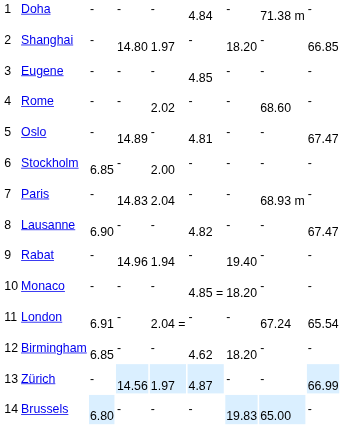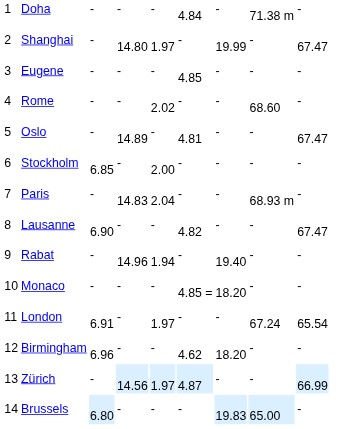 <table>
 <tr>
 <td>1</td>
 <td align=left><a href='#'>Doha</a></td>
 <td>-</td>
 <td>-</td>
 <td>-</td>
 <td><br>4.84 </td>
 <td>-</td>
 <td><br>71.38 m   </td>
 <td>-</td>
 </tr>
 <tr>
 <td>2</td>
 <td align=left><a href='#'>Shanghai</a></td>
 <td>-</td>
 <td><br>14.80 </td>
 <td><br>1.97 </td>
 <td>-</td>
-<td><br> 18.20</td>
+<td><br>19.99 </td>
 <td>-</td>
-<td><br>66.85  </td>
+<td><br>67.47  </td>
 </tr>
 <tr>
 <td>3</td>
 <td align=left><a href='#'>Eugene</a></td>
 <td>-</td>
 <td>-</td>
 <td>-</td>
 <td><br>4.85 </td>
 <td>-</td>
 <td>-</td>
 <td>-</td>
 </tr>
 <tr>
 <td>4</td>
 <td align=left><a href='#'>Rome</a></td>
 <td>-</td>
 <td>-</td>
 <td><br>2.02 </td>
 <td>-</td>
 <td>-</td>
 <td><br>68.60 </td>
 <td>-</td>
 </tr>
 <tr>
 <td>5</td>
 <td align=left><a href='#'>Oslo</a></td>
 <td>-</td>
 <td><br>14.89 </td>
 <td>-</td>
 <td><br>4.81</td>
 <td>-</td>
 <td>-</td>
 <td><br>67.47  </td>
 </tr>
 <tr>
 <td>6</td>
 <td align=left><a href='#'>Stockholm</a></td>
 <td><br> 6.85 </td>
 <td>-</td>
 <td><br>2.00 </td>
 <td>-</td>
 <td>-</td>
 <td>-</td>
 <td>-</td>
 </tr>
 <tr>
 <td>7</td>
 <td align=left><a href='#'>Paris</a></td>
 <td>-</td>
 <td><br>14.83 </td>
 <td><br>2.04  </td>
 <td>-</td>
 <td>-</td>
 <td><br>68.93 m </td>
 <td>-</td>
 </tr>
 <tr>
 <td>8</td>
 <td align=left><a href='#'>Lausanne</a></td>
 <td><br>6.90</td>
 <td>-</td>
 <td>-</td>
 <td><br>4.82 </td>
 <td>-</td>
 <td>-</td>
 <td><br>67.47  </td>
 </tr>
 <tr>
 <td>9</td>
 <td align=left><a href='#'>Rabat</a></td>
 <td>-</td>
 <td><br> 14.96  </td>
 <td><br> 1.94</td>
 <td>-</td>
 <td><br> 19.40</td>
 <td>-</td>
 <td>-</td>
 </tr>
 <tr>
 <td>10</td>
 <td align=left><a href='#'>Monaco</a></td>
 <td>-</td>
 <td>-</td>
 <td>-</td>
 <td><br> 4.85 =</td>
 <td><br> 18.20</td>
 <td>-</td>
 <td>-</td>
 </tr>
 <tr>
 <td>11</td>
 <td align=left><a href='#'>London</a></td>
 <td><br>6.91 </td>
 <td>-</td>
-<td><br>2.04 =</td>
+<td><br>1.97 </td>
 <td>-</td>
 <td>-</td>
 <td><br>67.24</td>
 <td><br>65.54</td>
 </tr>
 <tr>
 <td>12</td>
 <td align=left><a href='#'>Birmingham</a></td>
-<td><br> 6.85 </td>
+<td><br>6.96 </td>
 <td>-</td>
 <td>-</td>
 <td><br>4.62</td>
 <td><br> 18.20</td>
 <td>-</td>
 <td>-</td>
 </tr>
 <tr>
 <td>13</td>
 <td align=left><a href='#'>Zürich</a></td>
 <td>-</td>
 <td style="background:#daefff;"><br>14.56</td>
 <td style="background:#daefff;"><br>1.97</td>
 <td style="background:#daefff;"><br>4.87</td>
 <td>-</td>
 <td>-</td>
 <td style="background:#daefff;"><br>66.99</td>
 </tr>
 <tr>
 <td>14</td>
 <td align=left><a href='#'>Brussels</a></td>
 <td style="background:#daefff;"><br>6.80</td>
 <td>-</td>
 <td>-</td>
 <td>-</td>
 <td style="background:#daefff;"><br>19.83</td>
 <td style="background:#daefff;"><br>65.00</td>
 <td>-</td>
 </tr>
 </table>
